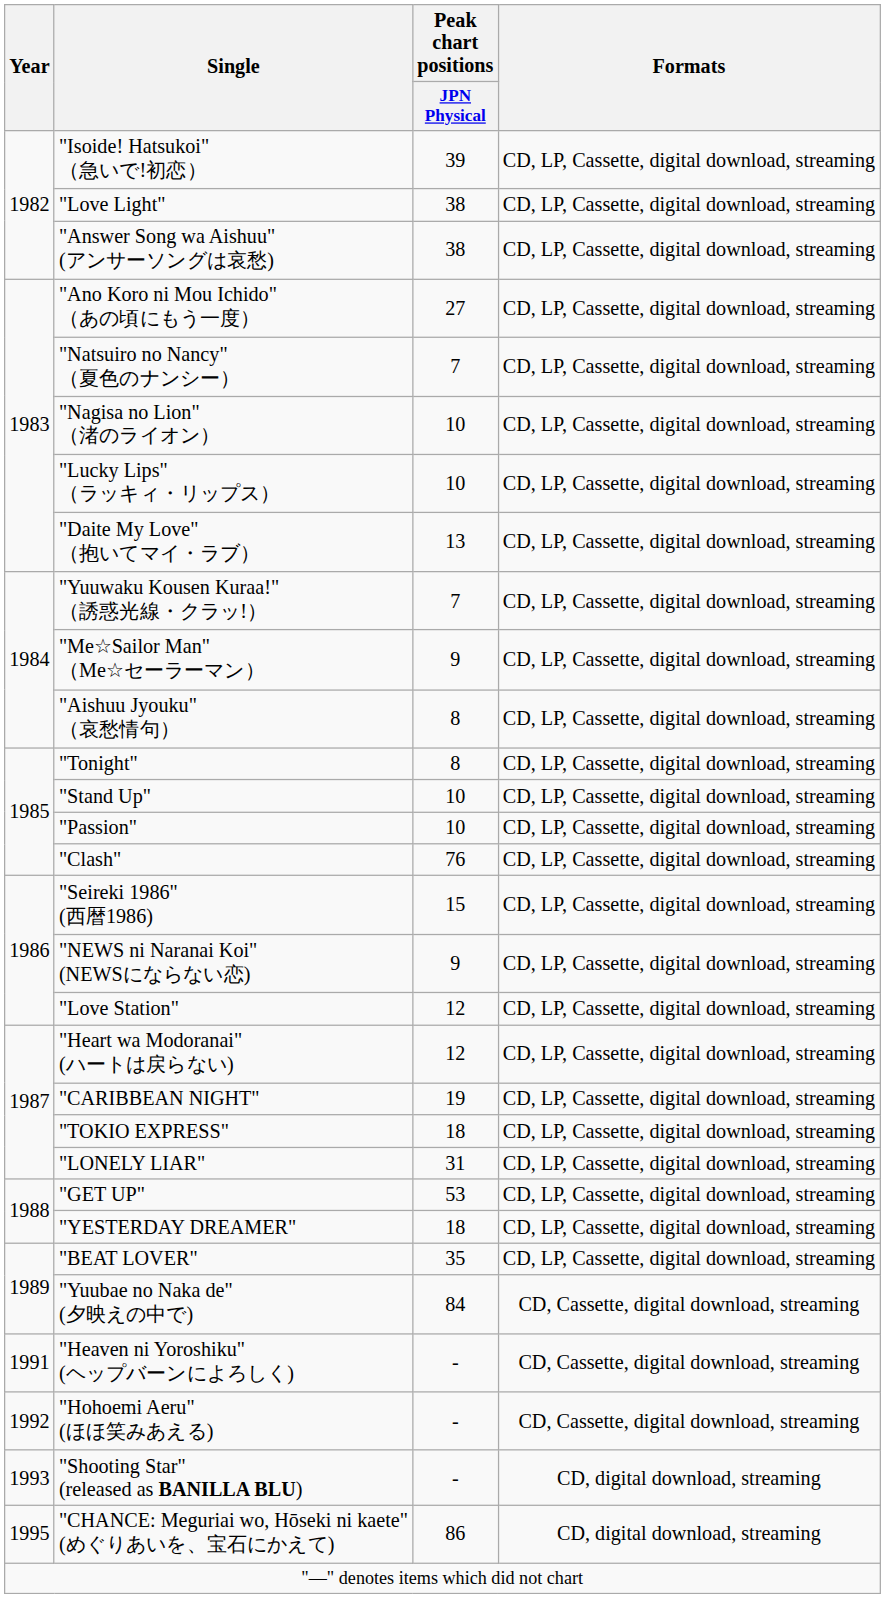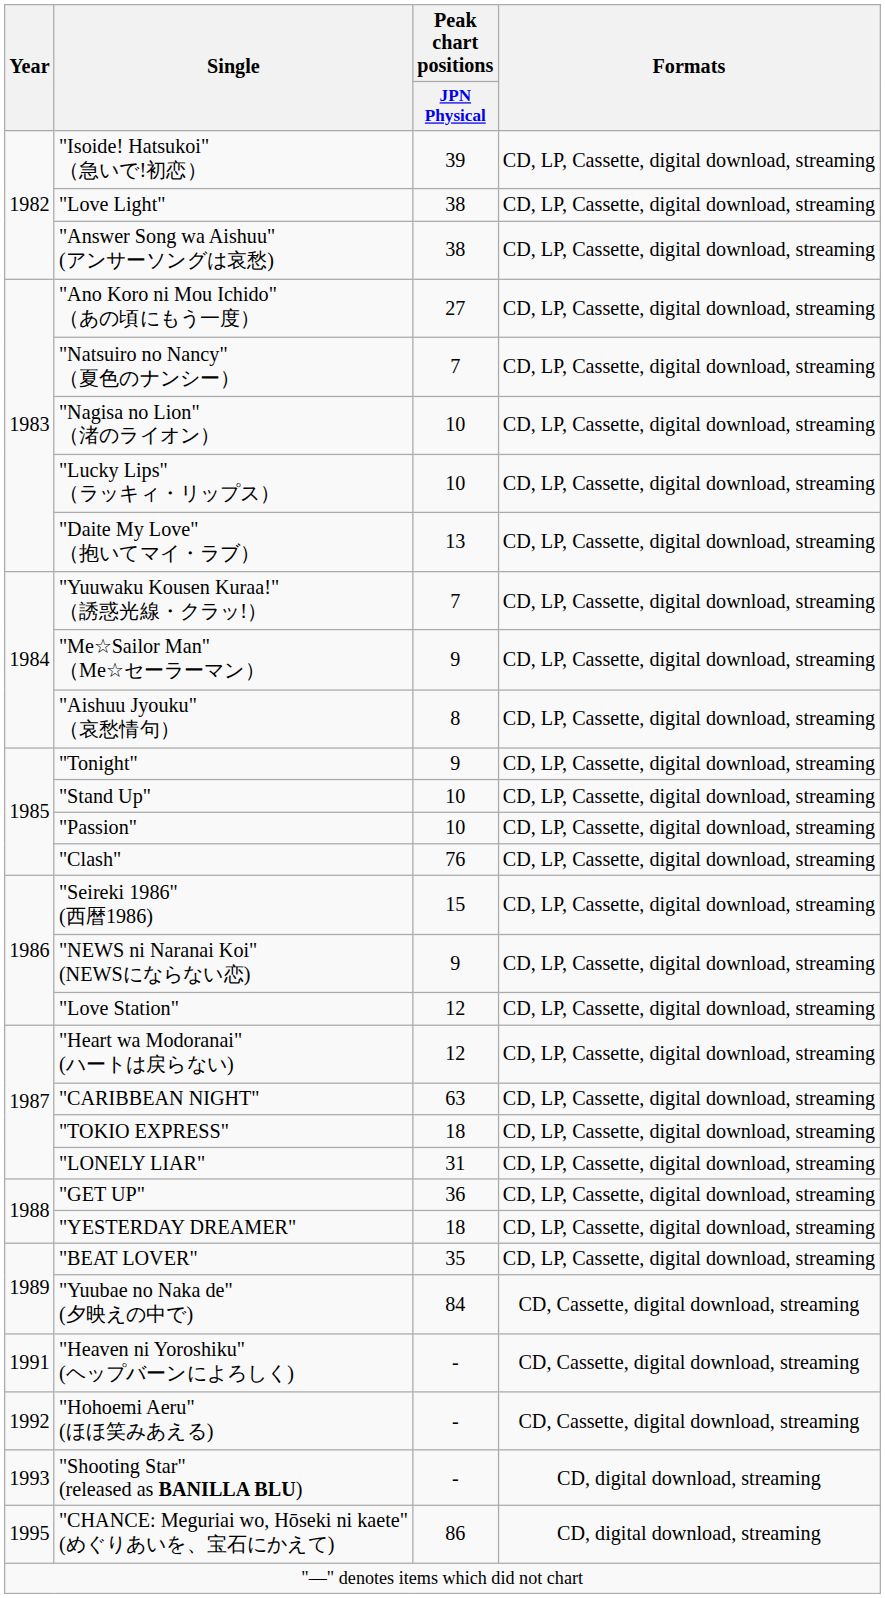 <table class="wikitable plainrowheaders" style="text-align:center;">
 <tr>
 <th scope="col" rowspan="2">Year</th>
 <th scope="col" rowspan="2">Single</th>
 <th scope="col" rowspan="1">Peak chart positions</th>
 <th scope="col" rowspan="2">Formats</th>
 </tr>
 <tr>
 <th scope="col" style="width:2.5em;font-size:85%;"><a href='#'>JPN<br>Physical</a><br></th>
 </tr>
 <tr>
 <td rowspan="3">1982</td>
 <td style="text-align:left;">"Isoide! Hatsukoi"<br>（急いで!初恋）</td>
 <td>39</td>
 <td>CD, LP, Cassette, digital download, streaming</td>
 </tr>
 <tr>
 <td style="text-align:left;">"Love Light"<br></td>
 <td>38</td>
 <td>CD, LP, Cassette, digital download, streaming</td>
 </tr>
 <tr>
 <td style="text-align:left;">"Answer Song wa Aishuu"<br> (アンサーソングは哀愁)</td>
 <td>38</td>
 <td>CD, LP, Cassette, digital download, streaming</td>
 </tr>
 <tr>
 <td rowspan="5">1983</td>
 <td style="text-align:left;">"Ano Koro ni Mou Ichido"<br>（あの頃にもう一度）</td>
 <td>27</td>
 <td>CD, LP, Cassette, digital download, streaming</td>
 </tr>
 <tr>
 <td style="text-align:left;">"Natsuiro no Nancy"<br>（夏色のナンシー）</td>
 <td>7</td>
 <td>CD, LP, Cassette, digital download, streaming</td>
 </tr>
 <tr>
 <td style="text-align:left;">"Nagisa no Lion"<br>（渚のライオン）</td>
 <td>10</td>
 <td>CD, LP, Cassette, digital download, streaming</td>
 </tr>
 <tr>
 <td style="text-align:left;">"Lucky Lips"<br>（ラッキィ・リップス）</td>
 <td>10</td>
 <td>CD, LP, Cassette, digital download, streaming</td>
 </tr>
 <tr>
 <td style="text-align:left;">"Daite My Love"<br>（抱いてマイ・ラブ）</td>
 <td>13</td>
 <td>CD, LP, Cassette, digital download, streaming</td>
 </tr>
 <tr>
 <td rowspan="3">1984</td>
 <td style="text-align:left;">"Yuuwaku Kousen Kuraa!"<br>（誘惑光線・クラッ!）</td>
 <td>7</td>
 <td>CD, LP, Cassette, digital download, streaming</td>
 </tr>
 <tr>
 <td style="text-align:left;">"Me☆Sailor Man"<br>（Me☆セーラーマン）</td>
 <td>9</td>
 <td>CD, LP, Cassette, digital download, streaming</td>
 </tr>
 <tr>
 <td style="text-align:left;">"Aishuu Jyouku"<br>（哀愁情句）</td>
 <td>8</td>
 <td>CD, LP, Cassette, digital download, streaming</td>
 </tr>
 <tr>
 <td rowspan="4">1985</td>
 <td style="text-align:left;">"Tonight"<br></td>
-<td>8</td>
+<td>9</td>
 <td>CD, LP, Cassette, digital download, streaming</td>
 </tr>
 <tr>
 <td style="text-align:left;">"Stand Up"<br></td>
 <td>10</td>
 <td>CD, LP, Cassette, digital download, streaming</td>
 </tr>
 <tr>
 <td style="text-align:left;">"Passion"<br></td>
 <td>10</td>
 <td>CD, LP, Cassette, digital download, streaming</td>
 </tr>
 <tr>
 <td style="text-align:left;">"Clash"<br></td>
 <td>76</td>
 <td>CD, LP, Cassette, digital download, streaming</td>
 </tr>
 <tr>
 <td rowspan="3">1986</td>
 <td style="text-align:left;">"Seireki 1986"<br> (西暦1986)</td>
 <td>15</td>
 <td>CD, LP, Cassette, digital download, streaming</td>
 </tr>
 <tr>
 <td style="text-align:left;">"NEWS ni Naranai Koi"<br> (NEWSにならない恋)</td>
 <td>9</td>
 <td>CD, LP, Cassette, digital download, streaming</td>
 </tr>
 <tr>
 <td style="text-align:left;">"Love Station"<br></td>
 <td>12</td>
 <td>CD, LP, Cassette, digital download, streaming</td>
 </tr>
 <tr>
 <td rowspan="4">1987</td>
 <td style="text-align:left;">"Heart wa Modoranai"<br> (ハートは戻らない)</td>
 <td>12</td>
 <td>CD, LP, Cassette, digital download, streaming</td>
 </tr>
 <tr>
 <td style="text-align:left;">"CARIBBEAN NIGHT"<br></td>
-<td>19</td>
+<td>63</td>
 <td>CD, LP, Cassette, digital download, streaming</td>
 </tr>
 <tr>
 <td style="text-align:left;">"TOKIO EXPRESS"<br></td>
 <td>18</td>
 <td>CD, LP, Cassette, digital download, streaming</td>
 </tr>
 <tr>
 <td style="text-align:left;">"LONELY LIAR"<br></td>
 <td>31</td>
 <td>CD, LP, Cassette, digital download, streaming</td>
 </tr>
 <tr>
 <td rowspan="2">1988</td>
 <td style="text-align:left;">"GET UP"<br></td>
-<td>53</td>
+<td>36</td>
 <td>CD, LP, Cassette, digital download, streaming</td>
 </tr>
 <tr>
 <td style="text-align:left;">"YESTERDAY DREAMER"<br></td>
 <td>18</td>
 <td>CD, LP, Cassette, digital download, streaming</td>
 </tr>
 <tr>
 <td rowspan="2">1989</td>
 <td style="text-align:left;">"BEAT LOVER"<br></td>
 <td>35</td>
 <td>CD, LP, Cassette, digital download, streaming</td>
 </tr>
 <tr>
 <td style="text-align:left;">"Yuubae no Naka de"<br> (夕映えの中で)</td>
 <td>84</td>
 <td>CD, Cassette, digital download, streaming</td>
 </tr>
 <tr>
 <td rowspan="1">1991</td>
 <td style="text-align:left;">"Heaven ni Yoroshiku"<br>(ヘップバーンによろしく)</td>
 <td>-</td>
 <td>CD, Cassette, digital download, streaming</td>
 </tr>
 <tr>
 <td rowspan="1">1992</td>
 <td style="text-align:left;">"Hohoemi Aeru"<br>(ほほ笑みあえる)</td>
 <td>-</td>
 <td>CD, Cassette, digital download, streaming</td>
 </tr>
 <tr>
 <td rowspan="1">1993</td>
 <td style="text-align:left;">"Shooting Star"<br> (released as <strong>BANILLA BLU</strong>)</td>
 <td>-</td>
 <td>CD, digital download, streaming</td>
 </tr>
 <tr>
 <td rowspan="1">1995</td>
 <td style="text-align:left;">"CHANCE: Meguriai wo, Hōseki ni kaete"<br> (めぐりあいを、宝石にかえて)</td>
 <td>86</td>
 <td>CD, digital download, streaming</td>
 </tr>
 <tr>
 <td colspan="11" align="center" style="font-size:90%;">"—" denotes items which did not chart</td>
 </tr>
 </table>
